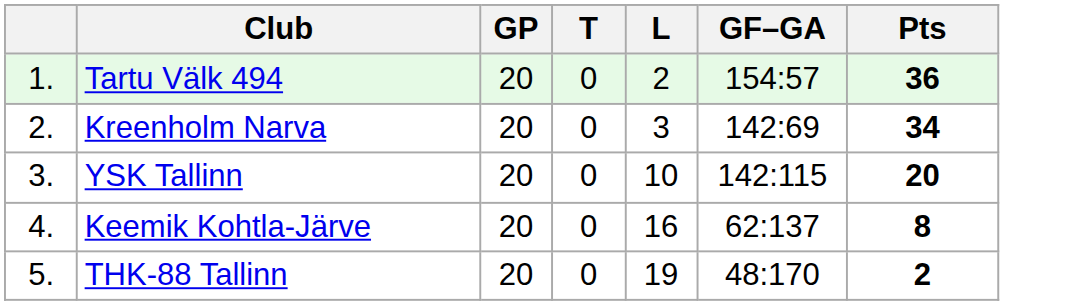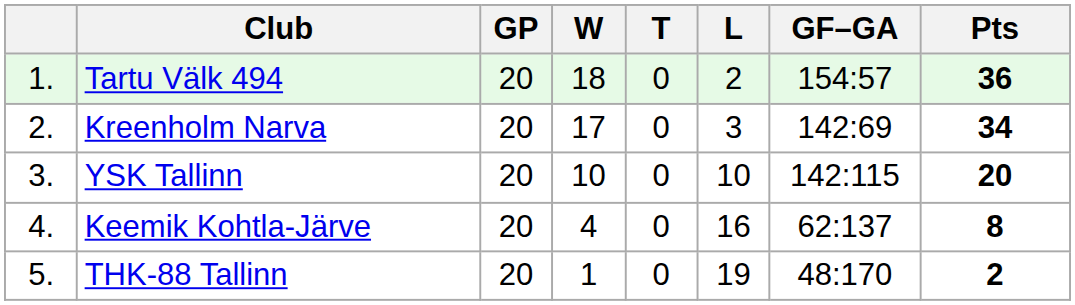 <table class="wikitable">
 <tr>
 <th width="30"></th>
 <th width="200">Club</th>
 <th width="30">GP</th>
+<th width="30">W</th>
 <th width="30">T</th>
 <th width="30">L</th>
 <th width="70">GF–GA</th>
 <th width="70">Pts</th>
 </tr>
 <tr bgcolor="#e6fae6" align="center">
 <td>1.</td>
 <td align="left"><a href='#'>Tartu Välk 494</a></td>
 <td>20</td>
+<td>18</td>
 <td>0</td>
 <td>2</td>
 <td>154:57</td>
 <td><strong>36</strong></td>
 </tr>
 <tr bgcolor="#FFFFFF" align="center">
 <td>2.</td>
 <td align="left"><a href='#'>Kreenholm Narva</a></td>
 <td>20</td>
+<td>17</td>
 <td>0</td>
 <td>3</td>
 <td>142:69</td>
 <td><strong>34</strong></td>
 </tr>
 <tr bgcolor="#FFFFFF" align="center">
 <td>3.</td>
 <td align="left"><a href='#'>YSK Tallinn</a></td>
 <td>20</td>
+<td>10</td>
 <td>0</td>
 <td>10</td>
 <td>142:115</td>
 <td><strong>20</strong></td>
 </tr>
 <tr bgcolor="#FFFFFF" align="center">
 <td>4.</td>
 <td align="left"><a href='#'>Keemik Kohtla-Järve</a></td>
 <td>20</td>
+<td>4</td>
 <td>0</td>
 <td>16</td>
 <td>62:137</td>
 <td><strong>8</strong></td>
 </tr>
 <tr bgcolor="#FFFFFF" align="center">
 <td>5.</td>
 <td align="left"><a href='#'>THK-88 Tallinn</a></td>
 <td>20</td>
+<td>1</td>
 <td>0</td>
 <td>19</td>
 <td>48:170</td>
 <td><strong>2</strong></td>
 </tr>
 </table>
